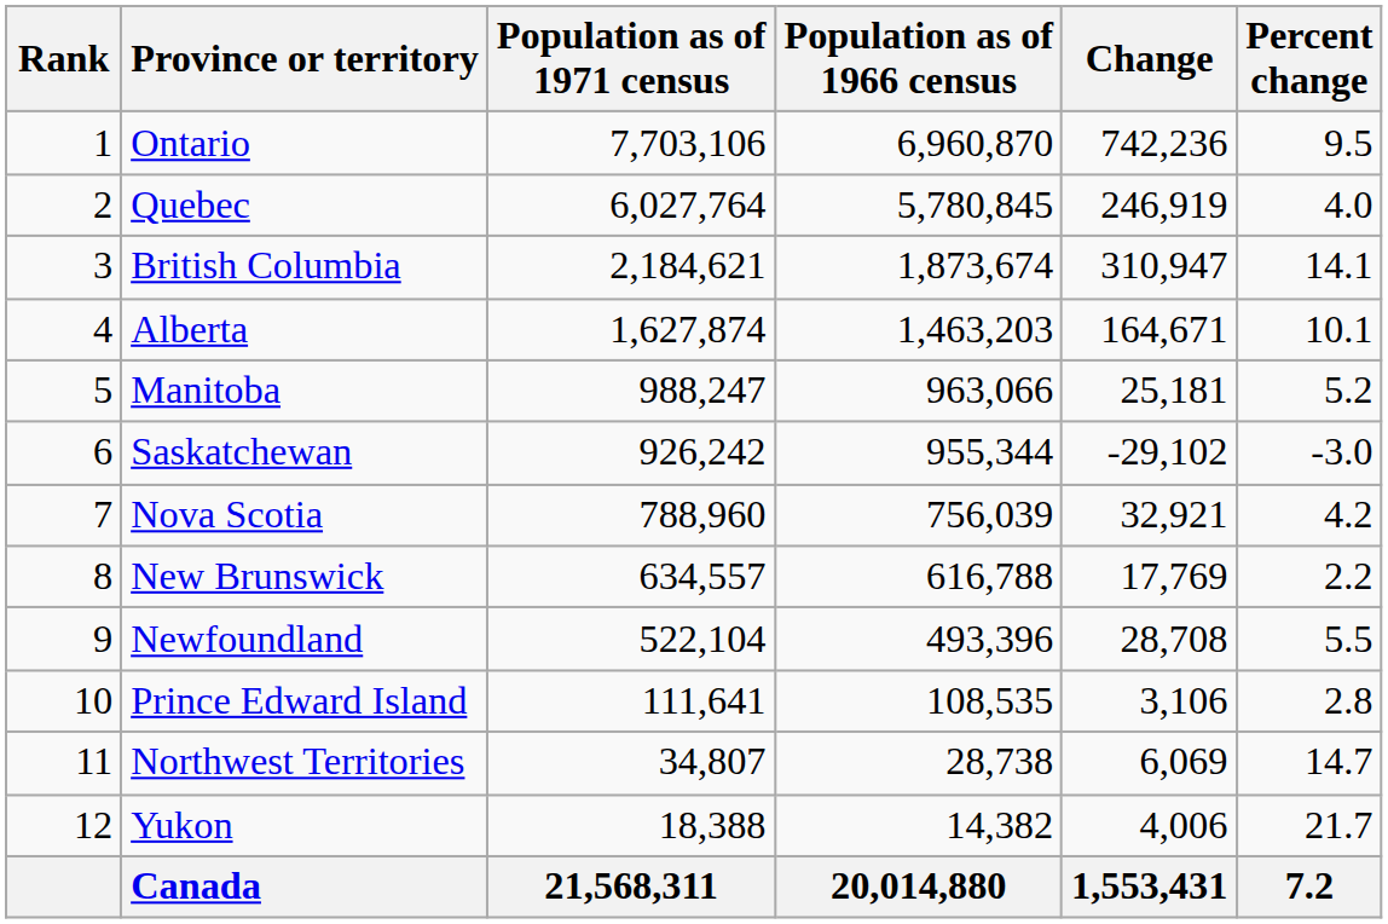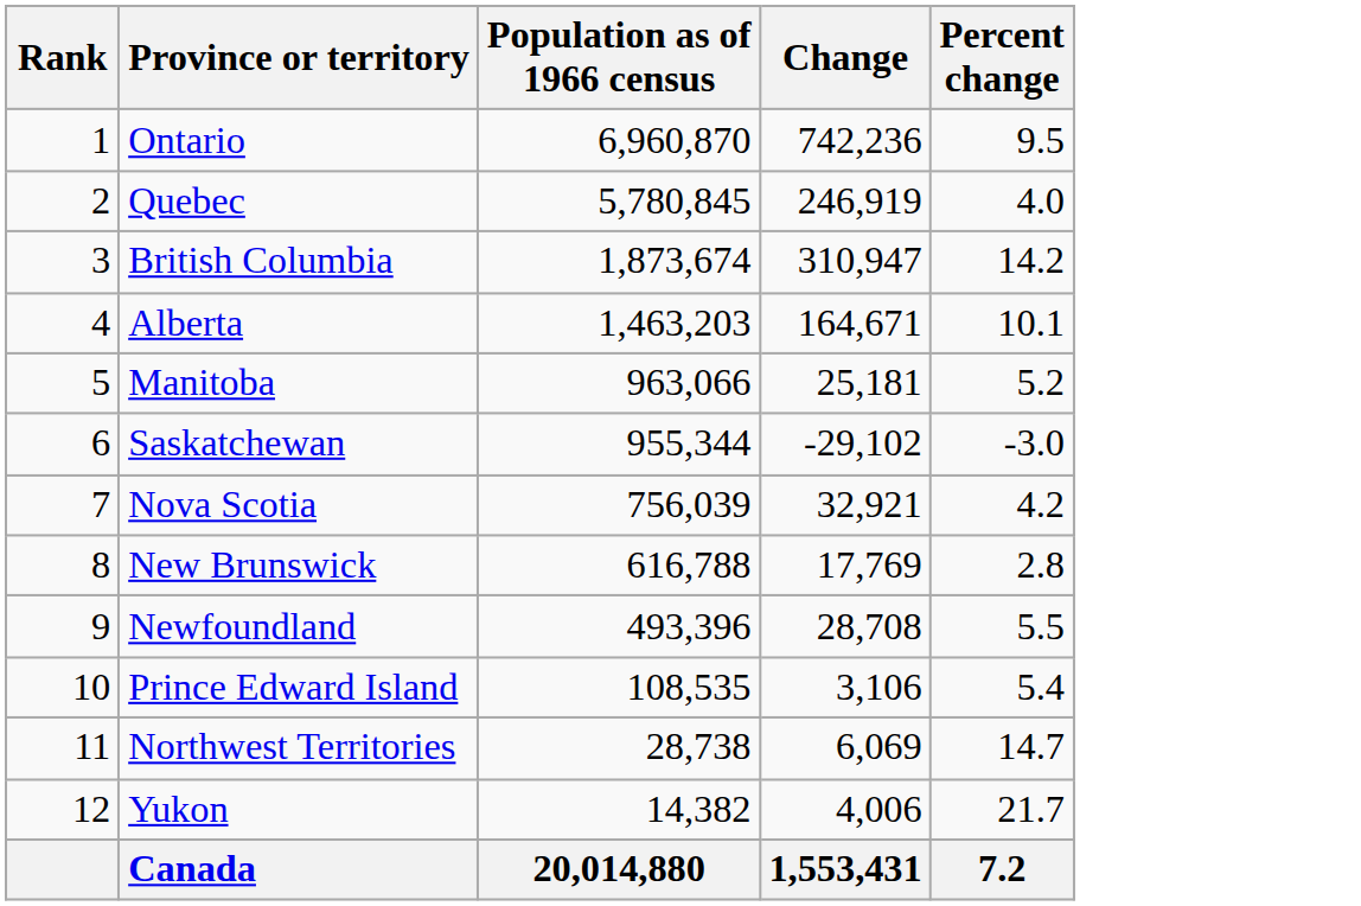 <table class="wikitable sortable" style="text-align: right;">
 <tr>
 <th style="width:40px" style="text-align: center;">Rank</th>
 <th style="text-align: center;">Province or territory</th>
-<th style="text-align: center;" data-sort-type="number">Population as of<br>1971 census</th>
 <th style="text-align: center;" data-sort-type="number">Population as of<br>1966 census</th>
 <th style="text-align: center;" data-sort-type="number">Change</th>
 <th style="text-align: center;" data-sort-type="number">Percent<br>change</th>
 </tr>
 <tr>
 <td>1</td>
 <td style="text-align: left;"><a href='#'>Ontario</a></td>
-<td>7,703,106</td>
 <td>6,960,870</td>
 <td>742,236 </td>
 <td>9.5 </td>
 </tr>
 <tr>
 <td>2</td>
 <td style="text-align: left;"><a href='#'>Quebec</a></td>
-<td>6,027,764</td>
 <td>5,780,845</td>
 <td>246,919 </td>
 <td>4.0 </td>
 </tr>
 <tr>
 <td>3</td>
 <td style="text-align: left;"><a href='#'>British Columbia</a></td>
-<td>2,184,621</td>
 <td>1,873,674</td>
 <td>310,947 </td>
-<td>14.1 </td>
+<td>14.2 </td>
 </tr>
 <tr>
 <td>4</td>
 <td style="text-align: left;"><a href='#'>Alberta</a></td>
-<td>1,627,874</td>
 <td>1,463,203</td>
 <td>164,671 </td>
 <td>10.1 </td>
 </tr>
 <tr>
 <td>5</td>
 <td style="text-align: left;"><a href='#'>Manitoba</a></td>
-<td>988,247</td>
 <td>963,066</td>
 <td>25,181 </td>
 <td>5.2 </td>
 </tr>
 <tr>
 <td>6</td>
 <td style="text-align: left;"><a href='#'>Saskatchewan</a></td>
-<td>926,242</td>
 <td>955,344</td>
 <td>-29,102 </td>
 <td>-3.0 </td>
 </tr>
 <tr>
 <td>7</td>
 <td style="text-align: left;"><a href='#'>Nova Scotia</a></td>
-<td>788,960</td>
 <td>756,039</td>
 <td>32,921 </td>
 <td>4.2 </td>
 </tr>
 <tr>
 <td>8</td>
 <td style="text-align: left;"><a href='#'>New Brunswick</a></td>
-<td>634,557</td>
 <td>616,788</td>
 <td>17,769 </td>
-<td>2.2 </td>
+<td>2.8 </td>
 </tr>
 <tr>
 <td>9</td>
 <td style="text-align: left;"><a href='#'>Newfoundland</a></td>
-<td>522,104</td>
 <td>493,396</td>
 <td>28,708 </td>
 <td>5.5 </td>
 </tr>
 <tr>
 <td>10</td>
 <td style="text-align: left;"><a href='#'>Prince Edward Island</a></td>
-<td>111,641</td>
 <td>108,535</td>
 <td>3,106 </td>
-<td>2.8 </td>
+<td>5.4 </td>
 </tr>
 <tr>
 <td>11</td>
 <td style="text-align: left;"><a href='#'>Northwest Territories</a></td>
-<td>34,807</td>
 <td>28,738</td>
 <td>6,069 </td>
 <td>14.7 </td>
 </tr>
 <tr>
 <td>12</td>
 <td style="text-align: left;"><a href='#'>Yukon</a></td>
-<td>18,388</td>
 <td>14,382</td>
 <td>4,006 </td>
 <td>21.7 </td>
 </tr>
 <tr>
 <th></th>
 <th style="text-align: left;"><a href='#'>Canada</a></th>
-<th>21,568,311</th>
 <th>20,014,880</th>
 <th>1,553,431 </th>
 <th>7.2 </th>
 </tr>
 </table>
